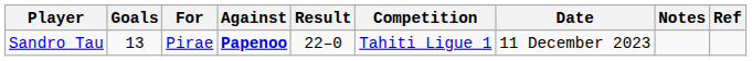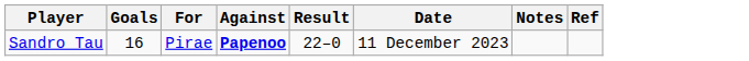 <table class="wikitable" style="text-align:center;">
 <tr>
 <th>Player</th>
 <th>Goals</th>
 <th>For</th>
 <th>Against</th>
 <th>Result</th>
-<th>Competition</th>
 <th>Date</th>
 <th>Notes</th>
 <th>Ref</th>
 </tr>
 <tr>
 <td align="left"><a href='#'>Sandro Tau</a></td>
-<td>13</td>
+<td>16</td>
 <td><a href='#'>Pirae</a></td>
 <td><strong><a href='#'>Papenoo</a></strong></td>
 <td>22–0</td>
-<td><a href='#'>Tahiti Ligue 1</a></td>
 <td>11 December 2023</td>
 <td></td>
 <td></td>
 </tr>
 </table>
